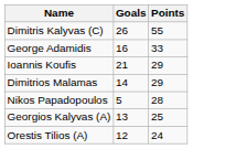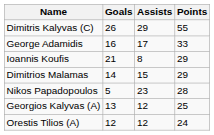 <table class="wikitable">
 <tr>
 <th>Name</th>
 <th>Goals</th>
+<th>Assists</th>
 <th>Points</th>
 </tr>
 <tr>
 <td>Dimitris Kalyvas (C)</td>
 <td>26</td>
+<td>29</td>
 <td>55</td>
 </tr>
 <tr>
 <td>George Adamidis</td>
 <td>16</td>
+<td>17</td>
 <td>33</td>
 </tr>
 <tr>
 <td>Ioannis Koufis</td>
 <td>21</td>
+<td>8</td>
 <td>29</td>
 </tr>
 <tr>
 <td>Dimitrios Malamas</td>
 <td>14</td>
+<td>15</td>
 <td>29</td>
 </tr>
 <tr>
 <td>Nikos Papadopoulos</td>
 <td>5</td>
+<td>23</td>
 <td>28</td>
 </tr>
 <tr>
 <td>Georgios Kalyvas (A)</td>
 <td>13</td>
+<td>12</td>
 <td>25</td>
 </tr>
 <tr>
 <td>Orestis Tilios (A)</td>
 <td>12</td>
+<td>12</td>
 <td>24</td>
 </tr>
 </table>
